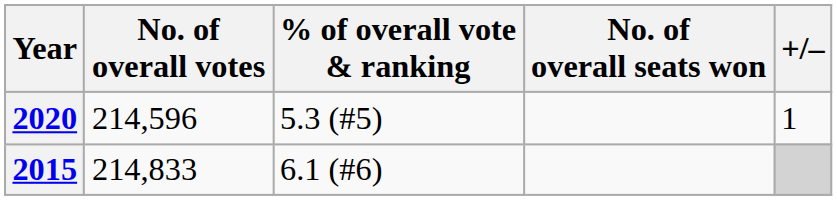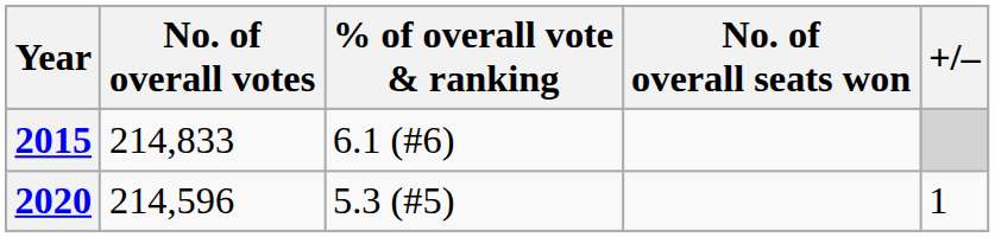 <table class=wikitable>
 <tr>
 <th>Year</th>
 <th>No. of<br>overall votes</th>
 <th>% of overall vote<br> & ranking</th>
 <th>No. of<br>overall seats won</th>
 <th>+/–</th>
 </tr>
 <tr>
+<th><a href='#'>2015</a></th>
+<td>214,833</td>
+<td>6.1 (#6)</td>
+<td></td>
+<td style="background:lightgrey;"></td>
+</tr>
+<tr>
 <th><a href='#'>2020</a></th>
 <td>214,596</td>
 <td>5.3 (#5)</td>
 <td></td>
 <td> 1</td>
 </tr>
-<tr>
-<th><a href='#'>2015</a></th>
-<td>214,833</td>
-<td>6.1 (#6)</td>
-<td></td>
-<td style="background:lightgrey;"></td>
-</tr>
 </table>
